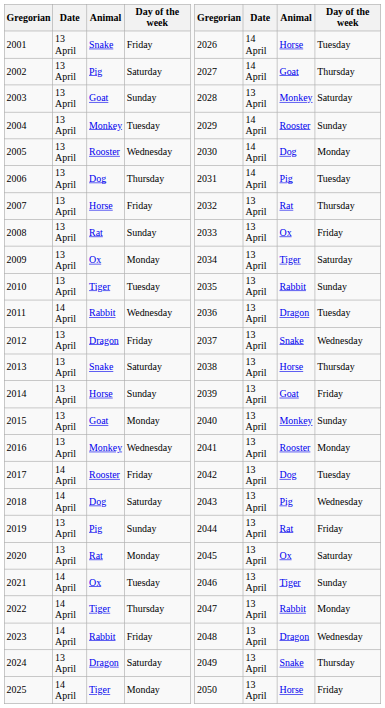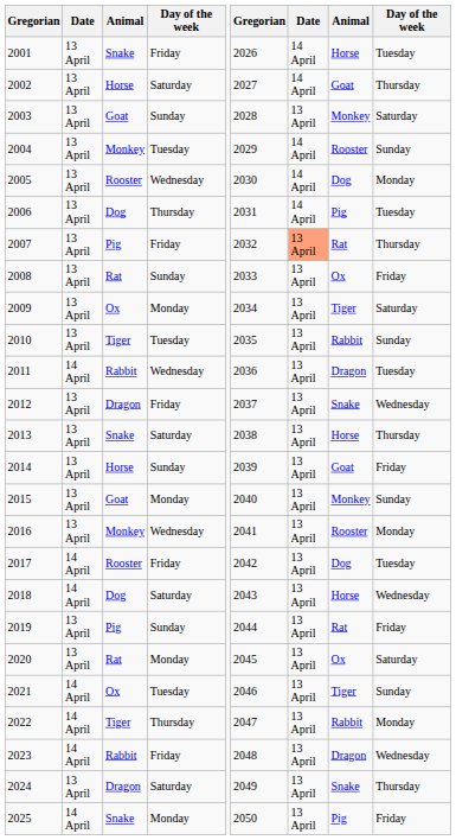 <table class="wikitable" style="border:none;">
 <tr>
 <th>Gregorian</th>
 <th>Date</th>
 <th>Animal</th>
 <th>Day of the week</th>
 <td rowspan="26" style="border:none;"></td>
 <th>Gregorian</th>
 <th>Date</th>
 <th>Animal</th>
 <th>Day of the week</th>
 </tr>
 <tr>
 <td>2001</td>
 <td>13 April</td>
 <td><a href='#'>Snake</a></td>
 <td>Friday</td>
 <td>2026</td>
 <td>14 April</td>
 <td><a href='#'>Horse</a></td>
 <td>Tuesday</td>
 </tr>
 <tr>
 <td>2002</td>
 <td>13 April</td>
-<td><a href='#'>Pig</a></td>
+<td><a href='#'>Horse</a></td>
 <td>Saturday</td>
 <td>2027</td>
 <td>14 April</td>
 <td><a href='#'>Goat</a></td>
 <td>Thursday</td>
 </tr>
 <tr>
 <td>2003</td>
 <td>13 April</td>
 <td><a href='#'>Goat</a></td>
 <td>Sunday</td>
 <td>2028</td>
 <td>13 April</td>
 <td><a href='#'>Monkey</a></td>
 <td>Saturday</td>
 </tr>
 <tr>
 <td>2004</td>
 <td>13 April</td>
 <td><a href='#'>Monkey</a></td>
 <td>Tuesday</td>
 <td>2029</td>
 <td>14 April</td>
 <td><a href='#'>Rooster</a></td>
 <td>Sunday</td>
 </tr>
 <tr>
 <td>2005</td>
 <td>13 April</td>
 <td><a href='#'>Rooster</a></td>
 <td>Wednesday</td>
 <td>2030</td>
 <td>14 April</td>
 <td><a href='#'>Dog</a></td>
 <td>Monday</td>
 </tr>
 <tr>
 <td>2006</td>
 <td>13 April</td>
 <td><a href='#'>Dog</a></td>
 <td>Thursday</td>
 <td>2031</td>
 <td>14 April</td>
 <td><a href='#'>Pig</a></td>
 <td>Tuesday</td>
 </tr>
 <tr>
 <td>2007</td>
 <td>13 April</td>
-<td><a href='#'>Horse</a></td>
+<td><a href='#'>Pig</a></td>
 <td>Friday</td>
 <td>2032</td>
-<td>13 April</td>
+<td style="background: lightsalmon;">13 April</td>
 <td><a href='#'>Rat</a></td>
 <td>Thursday</td>
 </tr>
 <tr>
 <td>2008</td>
 <td>13 April</td>
 <td><a href='#'>Rat</a></td>
 <td>Sunday</td>
 <td>2033</td>
 <td>13 April</td>
 <td><a href='#'>Ox</a></td>
 <td>Friday</td>
 </tr>
 <tr>
 <td>2009</td>
 <td>13 April</td>
 <td><a href='#'>Ox</a></td>
 <td>Monday</td>
 <td>2034</td>
 <td>13 April</td>
 <td><a href='#'>Tiger</a></td>
 <td>Saturday</td>
 </tr>
 <tr>
 <td>2010</td>
 <td>13 April</td>
 <td><a href='#'>Tiger</a></td>
 <td>Tuesday</td>
 <td>2035</td>
 <td>13 April</td>
 <td><a href='#'>Rabbit</a></td>
 <td>Sunday</td>
 </tr>
 <tr>
 <td>2011</td>
 <td>14 April</td>
 <td><a href='#'>Rabbit</a></td>
 <td>Wednesday</td>
 <td>2036</td>
 <td>13 April</td>
 <td><a href='#'>Dragon</a></td>
 <td>Tuesday</td>
 </tr>
 <tr>
 <td>2012</td>
 <td>13 April</td>
 <td><a href='#'>Dragon</a></td>
 <td>Friday</td>
 <td>2037</td>
 <td>13 April</td>
 <td><a href='#'>Snake</a></td>
 <td>Wednesday</td>
 </tr>
 <tr>
 <td>2013</td>
 <td>13 April</td>
 <td><a href='#'>Snake</a></td>
 <td>Saturday</td>
 <td>2038</td>
 <td>13 April</td>
 <td><a href='#'>Horse</a></td>
 <td>Thursday</td>
 </tr>
 <tr>
 <td>2014</td>
 <td>13 April</td>
 <td><a href='#'>Horse</a></td>
 <td>Sunday</td>
 <td>2039</td>
 <td>13 April</td>
 <td><a href='#'>Goat</a></td>
 <td>Friday</td>
 </tr>
 <tr>
 <td>2015</td>
 <td>13 April</td>
 <td><a href='#'>Goat</a></td>
 <td>Monday</td>
 <td>2040</td>
 <td>13 April</td>
 <td><a href='#'>Monkey</a></td>
 <td>Sunday</td>
 </tr>
 <tr>
 <td>2016</td>
 <td>13 April</td>
 <td><a href='#'>Monkey</a></td>
 <td>Wednesday</td>
 <td>2041</td>
 <td>13 April</td>
 <td><a href='#'>Rooster</a></td>
 <td>Monday</td>
 </tr>
 <tr>
 <td>2017</td>
 <td>14 April</td>
 <td><a href='#'>Rooster</a></td>
 <td>Friday</td>
 <td>2042</td>
 <td>13 April</td>
 <td><a href='#'>Dog</a></td>
 <td>Tuesday</td>
 </tr>
 <tr>
 <td>2018</td>
 <td>14 April</td>
 <td><a href='#'>Dog</a></td>
 <td>Saturday</td>
 <td>2043</td>
 <td>13 April</td>
-<td><a href='#'>Pig</a></td>
+<td><a href='#'>Horse</a></td>
 <td>Wednesday</td>
 </tr>
 <tr>
 <td>2019</td>
 <td>13 April</td>
 <td><a href='#'>Pig</a></td>
 <td>Sunday</td>
 <td>2044</td>
 <td>13 April</td>
 <td><a href='#'>Rat</a></td>
 <td>Friday</td>
 </tr>
 <tr>
 <td>2020</td>
 <td>13 April</td>
 <td><a href='#'>Rat</a></td>
 <td>Monday</td>
 <td>2045</td>
 <td>13 April</td>
 <td><a href='#'>Ox</a></td>
 <td>Saturday</td>
 </tr>
 <tr>
 <td>2021</td>
 <td>14 April</td>
 <td><a href='#'>Ox</a></td>
 <td>Tuesday</td>
 <td>2046</td>
 <td>13 April</td>
 <td><a href='#'>Tiger</a></td>
 <td>Sunday</td>
 </tr>
 <tr>
 <td>2022</td>
 <td>14 April</td>
 <td><a href='#'>Tiger</a></td>
 <td>Thursday</td>
 <td>2047</td>
 <td>13 April</td>
 <td><a href='#'>Rabbit</a></td>
 <td>Monday</td>
 </tr>
 <tr>
 <td>2023</td>
 <td>14 April</td>
 <td><a href='#'>Rabbit</a></td>
 <td>Friday</td>
 <td>2048</td>
 <td>13 April</td>
 <td><a href='#'>Dragon</a></td>
 <td>Wednesday</td>
 </tr>
 <tr>
 <td>2024</td>
 <td>13 April</td>
 <td><a href='#'>Dragon</a></td>
 <td>Saturday</td>
 <td>2049</td>
 <td>13 April</td>
 <td><a href='#'>Snake</a></td>
 <td>Thursday</td>
 </tr>
 <tr>
 <td>2025</td>
 <td>14 April</td>
-<td><a href='#'>Tiger</a></td>
+<td><a href='#'>Snake</a></td>
 <td>Monday</td>
 <td>2050</td>
 <td>13 April</td>
-<td><a href='#'>Horse</a></td>
+<td><a href='#'>Pig</a></td>
 <td>Friday</td>
 </tr>
 </table>
